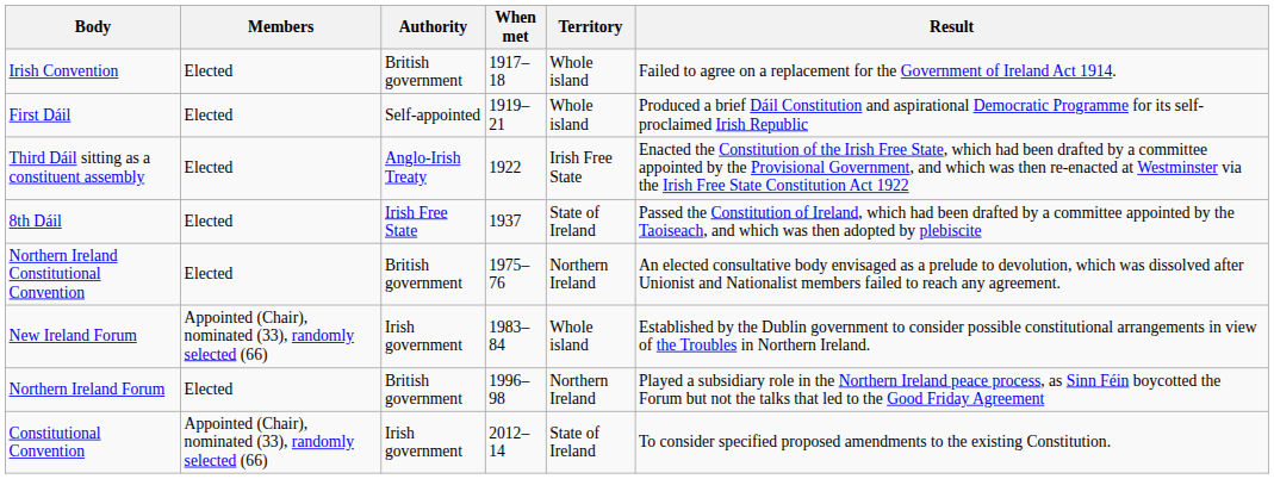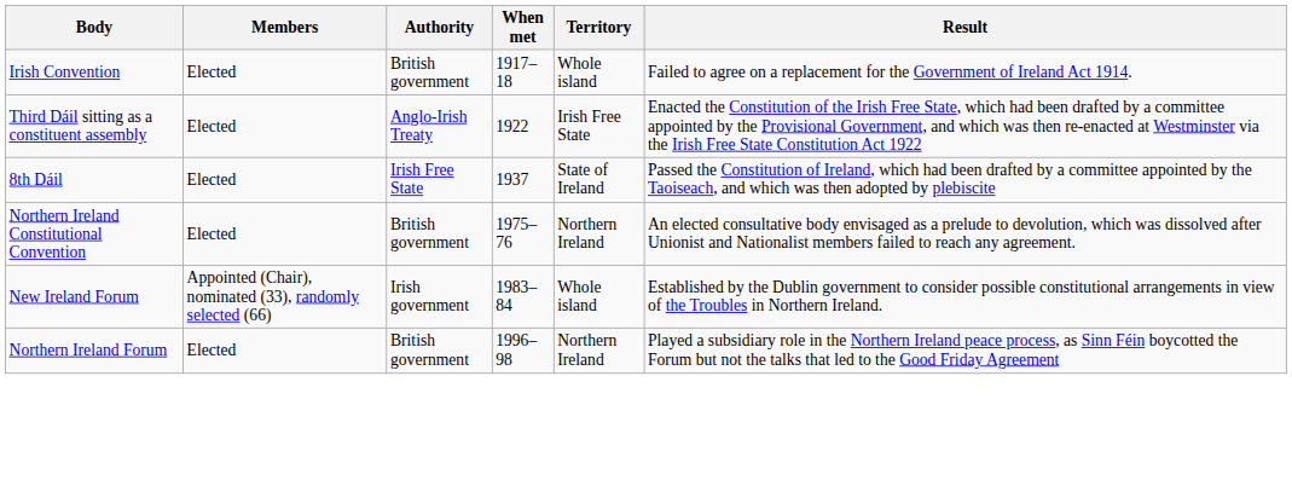 <table class="wikitable sortable">
 <tr>
 <th>Body</th>
 <th>Members</th>
 <th>Authority</th>
 <th>When met</th>
 <th>Territory</th>
 <th class="unsortable">Result</th>
 </tr>
 <tr>
 <td><a href='#'>Irish Convention</a></td>
 <td>Elected</td>
 <td>British government</td>
 <td>1917–18</td>
 <td>Whole island</td>
 <td>Failed to agree on a replacement for the <a href='#'>Government of Ireland Act 1914</a>.</td>
-</tr>
-<tr>
-<td><a href='#'>First Dáil</a></td>
-<td>Elected</td>
-<td>Self-appointed</td>
-<td>1919–21</td>
-<td>Whole island</td>
-<td>Produced a brief <a href='#'>Dáil Constitution</a> and aspirational <a href='#'>Democratic Programme</a> for its self-proclaimed <a href='#'>Irish Republic</a></td>
 </tr>
 <tr>
 <td><a href='#'>Third Dáil</a> sitting as a <a href='#'>constituent assembly</a></td>
 <td>Elected</td>
 <td><a href='#'>Anglo-Irish Treaty</a></td>
 <td>1922</td>
 <td>Irish Free State</td>
 <td>Enacted the <a href='#'>Constitution of the Irish Free State</a>, which had been drafted by a committee appointed by the <a href='#'>Provisional Government</a>, and which was then re-enacted at <a href='#'>Westminster</a> via the <a href='#'>Irish Free State Constitution Act 1922</a></td>
 </tr>
 <tr>
 <td><a href='#'>8th Dáil</a></td>
 <td>Elected</td>
 <td><a href='#'>Irish Free State</a></td>
 <td>1937</td>
 <td>State of Ireland</td>
 <td>Passed the <a href='#'>Constitution of Ireland</a>, which had been drafted by a committee appointed by the <a href='#'>Taoiseach</a>, and which was then adopted by <a href='#'>plebiscite</a></td>
 </tr>
 <tr>
 <td><a href='#'>Northern Ireland Constitutional Convention</a></td>
 <td>Elected</td>
 <td>British government</td>
 <td>1975–76</td>
 <td>Northern Ireland</td>
 <td>An elected consultative body envisaged as a prelude to devolution, which was dissolved after Unionist and Nationalist members failed to reach any agreement.</td>
 </tr>
 <tr>
 <td><a href='#'>New Ireland Forum</a></td>
 <td>Appointed (Chair), nominated (33), <a href='#'>randomly selected</a> (66)</td>
 <td>Irish government</td>
 <td>1983–84</td>
 <td>Whole island</td>
 <td>Established by the Dublin government to consider possible constitutional arrangements in view of <a href='#'>the Troubles</a> in Northern Ireland.</td>
 </tr>
 <tr>
 <td><a href='#'>Northern Ireland Forum</a></td>
 <td>Elected</td>
 <td>British government</td>
 <td>1996–98</td>
 <td>Northern Ireland</td>
 <td>Played a subsidiary role in the <a href='#'>Northern Ireland peace process</a>, as <a href='#'>Sinn Féin</a> boycotted the Forum but not the talks that led to the <a href='#'>Good Friday Agreement</a></td>
 </tr>
-<tr>
-<td><a href='#'>Constitutional Convention</a></td>
-<td>Appointed (Chair), nominated (33), <a href='#'>randomly selected</a> (66)</td>
-<td>Irish government</td>
-<td>2012–14</td>
-<td>State of Ireland</td>
-<td>To consider specified proposed amendments to the existing Constitution.</td>
-</tr>
 </table>
